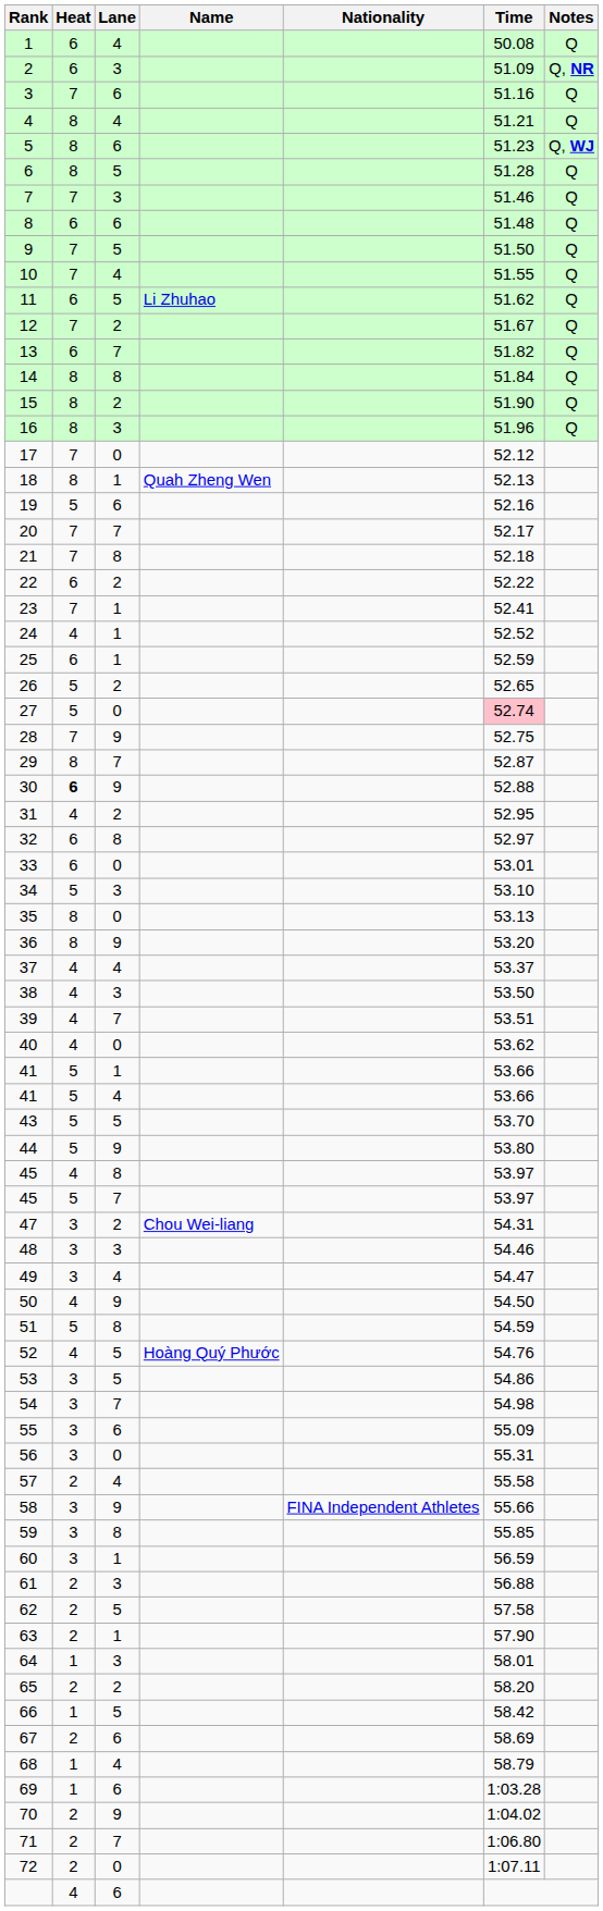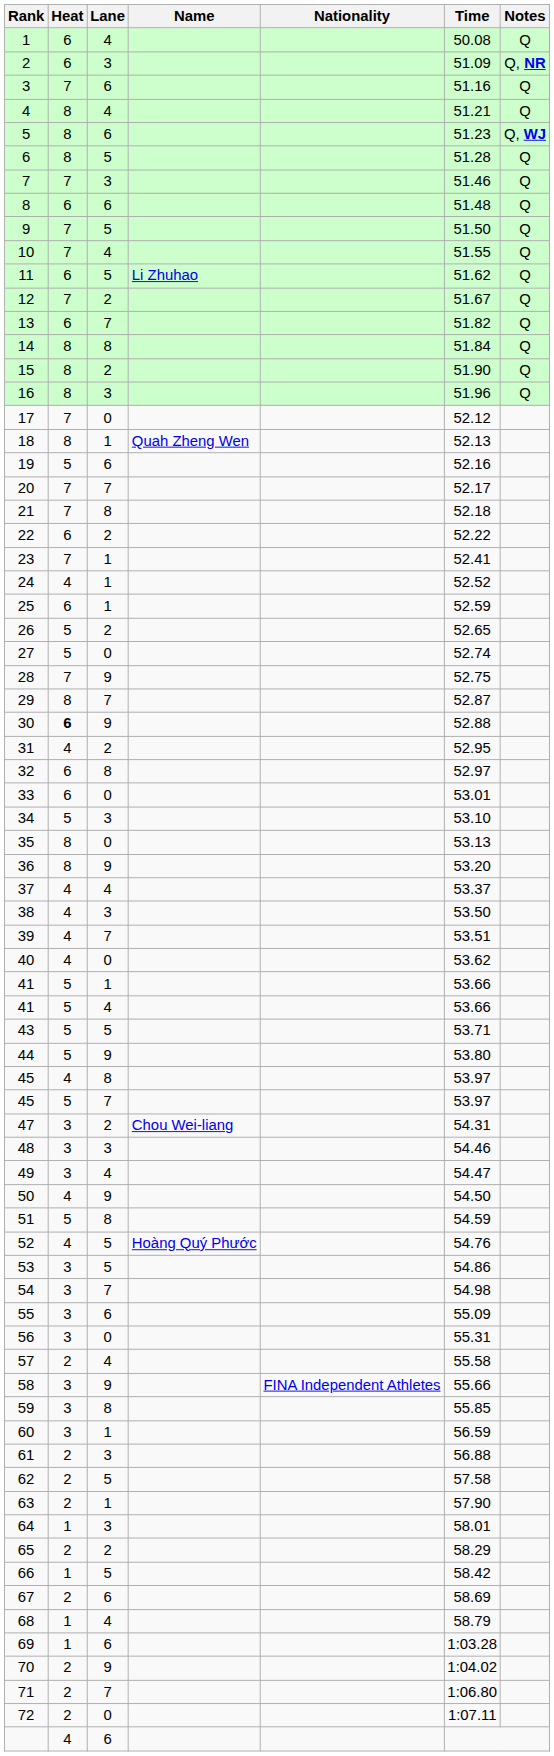 <table class="wikitable sortable" style="text-align:center">
 <tr>
 <th>Rank</th>
 <th>Heat</th>
 <th>Lane</th>
 <th>Name</th>
 <th>Nationality</th>
 <th>Time</th>
 <th>Notes</th>
 </tr>
 <tr bgcolor=ccffcc>
 <td>1</td>
 <td>6</td>
 <td>4</td>
 <td align=left></td>
 <td align=left></td>
 <td>50.08</td>
 <td>Q</td>
 </tr>
 <tr bgcolor=ccffcc>
 <td>2</td>
 <td>6</td>
 <td>3</td>
 <td align=left></td>
 <td align=left></td>
 <td>51.09</td>
 <td>Q, <strong><a href='#'>NR</a></strong></td>
 </tr>
 <tr bgcolor=ccffcc>
 <td>3</td>
 <td>7</td>
 <td>6</td>
 <td align=left></td>
 <td align=left></td>
 <td>51.16</td>
 <td>Q</td>
 </tr>
 <tr bgcolor=ccffcc>
 <td>4</td>
 <td>8</td>
 <td>4</td>
 <td align=left></td>
 <td align=left></td>
 <td>51.21</td>
 <td>Q</td>
 </tr>
 <tr bgcolor=ccffcc>
 <td>5</td>
 <td>8</td>
 <td>6</td>
 <td align=left></td>
 <td align=left></td>
 <td>51.23</td>
 <td>Q, <strong><a href='#'>WJ</a></strong></td>
 </tr>
 <tr bgcolor=ccffcc>
 <td>6</td>
 <td>8</td>
 <td>5</td>
 <td align=left></td>
 <td align=left></td>
 <td>51.28</td>
 <td>Q</td>
 </tr>
 <tr bgcolor=ccffcc>
 <td>7</td>
 <td>7</td>
 <td>3</td>
 <td align=left></td>
 <td align=left></td>
 <td>51.46</td>
 <td>Q</td>
 </tr>
 <tr bgcolor=ccffcc>
 <td>8</td>
 <td>6</td>
 <td>6</td>
 <td align=left></td>
 <td align=left></td>
 <td>51.48</td>
 <td>Q</td>
 </tr>
 <tr bgcolor=ccffcc>
 <td>9</td>
 <td>7</td>
 <td>5</td>
 <td align=left></td>
 <td align=left></td>
 <td>51.50</td>
 <td>Q</td>
 </tr>
 <tr bgcolor=ccffcc>
 <td>10</td>
 <td>7</td>
 <td>4</td>
 <td align=left></td>
 <td align=left></td>
 <td>51.55</td>
 <td>Q</td>
 </tr>
 <tr bgcolor=ccffcc>
 <td>11</td>
 <td>6</td>
 <td>5</td>
 <td align=left><a href='#'>Li Zhuhao</a></td>
 <td align=left></td>
 <td>51.62</td>
 <td>Q</td>
 </tr>
 <tr bgcolor=ccffcc>
 <td>12</td>
 <td>7</td>
 <td>2</td>
 <td align=left></td>
 <td align=left></td>
 <td>51.67</td>
 <td>Q</td>
 </tr>
 <tr bgcolor=ccffcc>
 <td>13</td>
 <td>6</td>
 <td>7</td>
 <td align=left></td>
 <td align=left></td>
 <td>51.82</td>
 <td>Q</td>
 </tr>
 <tr bgcolor=ccffcc>
 <td>14</td>
 <td>8</td>
 <td>8</td>
 <td align=left></td>
 <td align=left></td>
 <td>51.84</td>
 <td>Q</td>
 </tr>
 <tr bgcolor=ccffcc>
 <td>15</td>
 <td>8</td>
 <td>2</td>
 <td align=left></td>
 <td align=left></td>
 <td>51.90</td>
 <td>Q</td>
 </tr>
 <tr bgcolor=ccffcc>
 <td>16</td>
 <td>8</td>
 <td>3</td>
 <td align=left></td>
 <td align=left></td>
 <td>51.96</td>
 <td>Q</td>
 </tr>
 <tr>
 <td>17</td>
 <td>7</td>
 <td>0</td>
 <td align=left></td>
 <td align=left></td>
 <td>52.12</td>
 <td></td>
 </tr>
 <tr>
 <td>18</td>
 <td>8</td>
 <td>1</td>
 <td align=left><a href='#'>Quah Zheng Wen</a></td>
 <td align=left></td>
 <td>52.13</td>
 <td></td>
 </tr>
 <tr>
 <td>19</td>
 <td>5</td>
 <td>6</td>
 <td align=left></td>
 <td align=left></td>
 <td>52.16</td>
 <td></td>
 </tr>
 <tr>
 <td>20</td>
 <td>7</td>
 <td>7</td>
 <td align=left></td>
 <td align=left></td>
 <td>52.17</td>
 <td></td>
 </tr>
 <tr>
 <td>21</td>
 <td>7</td>
 <td>8</td>
 <td align=left></td>
 <td align=left></td>
 <td>52.18</td>
 <td></td>
 </tr>
 <tr>
 <td>22</td>
 <td>6</td>
 <td>2</td>
 <td align=left></td>
 <td align=left></td>
 <td>52.22</td>
 <td></td>
 </tr>
 <tr>
 <td>23</td>
 <td>7</td>
 <td>1</td>
 <td align=left></td>
 <td align=left></td>
 <td>52.41</td>
 <td></td>
 </tr>
 <tr>
 <td>24</td>
 <td>4</td>
 <td>1</td>
 <td align=left></td>
 <td align=left></td>
 <td>52.52</td>
 <td></td>
 </tr>
 <tr>
 <td>25</td>
 <td>6</td>
 <td>1</td>
 <td align=left></td>
 <td align=left></td>
 <td>52.59</td>
 <td></td>
 </tr>
 <tr>
 <td>26</td>
 <td>5</td>
 <td>2</td>
 <td align=left></td>
 <td align=left></td>
 <td>52.65</td>
 <td></td>
 </tr>
 <tr>
 <td>27</td>
 <td>5</td>
 <td>0</td>
 <td align=left></td>
 <td align=left></td>
-<td style="background: pink;">52.74</td>
+<td>52.74</td>
 <td></td>
 </tr>
 <tr>
 <td>28</td>
 <td>7</td>
 <td>9</td>
 <td align=left></td>
 <td align=left></td>
 <td>52.75</td>
 <td></td>
 </tr>
 <tr>
 <td>29</td>
 <td>8</td>
 <td>7</td>
 <td align=left></td>
 <td align=left></td>
 <td>52.87</td>
 <td></td>
 </tr>
 <tr>
 <td>30</td>
 <td><strong>6</strong></td>
 <td>9</td>
 <td align=left></td>
 <td align=left></td>
 <td>52.88</td>
 <td></td>
 </tr>
 <tr>
 <td>31</td>
 <td>4</td>
 <td>2</td>
 <td align=left></td>
 <td align=left></td>
 <td>52.95</td>
 <td></td>
 </tr>
 <tr>
 <td>32</td>
 <td>6</td>
 <td>8</td>
 <td align=left></td>
 <td align=left></td>
 <td>52.97</td>
 <td></td>
 </tr>
 <tr>
 <td>33</td>
 <td>6</td>
 <td>0</td>
 <td align=left></td>
 <td align=left></td>
 <td>53.01</td>
 <td></td>
 </tr>
 <tr>
 <td>34</td>
 <td>5</td>
 <td>3</td>
 <td align=left></td>
 <td align=left></td>
 <td>53.10</td>
 <td></td>
 </tr>
 <tr>
 <td>35</td>
 <td>8</td>
 <td>0</td>
 <td align=left></td>
 <td align=left></td>
 <td>53.13</td>
 <td></td>
 </tr>
 <tr>
 <td>36</td>
 <td>8</td>
 <td>9</td>
 <td align=left></td>
 <td align=left></td>
 <td>53.20</td>
 <td></td>
 </tr>
 <tr>
 <td>37</td>
 <td>4</td>
 <td>4</td>
 <td align=left></td>
 <td align=left></td>
 <td>53.37</td>
 <td></td>
 </tr>
 <tr>
 <td>38</td>
 <td>4</td>
 <td>3</td>
 <td align=left></td>
 <td align=left></td>
 <td>53.50</td>
 <td></td>
 </tr>
 <tr>
 <td>39</td>
 <td>4</td>
 <td>7</td>
 <td align=left></td>
 <td align=left></td>
 <td>53.51</td>
 <td></td>
 </tr>
 <tr>
 <td>40</td>
 <td>4</td>
 <td>0</td>
 <td align=left></td>
 <td align=left></td>
 <td>53.62</td>
 <td></td>
 </tr>
 <tr>
 <td>41</td>
 <td>5</td>
 <td>1</td>
 <td align=left></td>
 <td align=left></td>
 <td>53.66</td>
 <td></td>
 </tr>
 <tr>
 <td>41</td>
 <td>5</td>
 <td>4</td>
 <td align=left></td>
 <td align=left></td>
 <td>53.66</td>
 <td></td>
 </tr>
 <tr>
 <td>43</td>
 <td>5</td>
 <td>5</td>
 <td align=left></td>
 <td align=left></td>
-<td>53.70</td>
+<td>53.71</td>
 <td></td>
 </tr>
 <tr>
 <td>44</td>
 <td>5</td>
 <td>9</td>
 <td align=left></td>
 <td align=left></td>
 <td>53.80</td>
 <td></td>
 </tr>
 <tr>
 <td>45</td>
 <td>4</td>
 <td>8</td>
 <td align=left></td>
 <td align=left></td>
 <td>53.97</td>
 <td></td>
 </tr>
 <tr>
 <td>45</td>
 <td>5</td>
 <td>7</td>
 <td align=left></td>
 <td align=left></td>
 <td>53.97</td>
 <td></td>
 </tr>
 <tr>
 <td>47</td>
 <td>3</td>
 <td>2</td>
 <td align=left><a href='#'>Chou Wei-liang</a></td>
 <td align=left></td>
 <td>54.31</td>
 <td></td>
 </tr>
 <tr>
 <td>48</td>
 <td>3</td>
 <td>3</td>
 <td align=left></td>
 <td align=left></td>
 <td>54.46</td>
 <td></td>
 </tr>
 <tr>
 <td>49</td>
 <td>3</td>
 <td>4</td>
 <td align=left></td>
 <td align=left></td>
 <td>54.47</td>
 <td></td>
 </tr>
 <tr>
 <td>50</td>
 <td>4</td>
 <td>9</td>
 <td align=left></td>
 <td align=left></td>
 <td>54.50</td>
 <td></td>
 </tr>
 <tr>
 <td>51</td>
 <td>5</td>
 <td>8</td>
 <td align=left></td>
 <td align=left></td>
 <td>54.59</td>
 <td></td>
 </tr>
 <tr>
 <td>52</td>
 <td>4</td>
 <td>5</td>
 <td align=left><a href='#'>Hoàng Quý Phước</a></td>
 <td align=left></td>
 <td>54.76</td>
 <td></td>
 </tr>
 <tr>
 <td>53</td>
 <td>3</td>
 <td>5</td>
 <td align=left></td>
 <td align=left></td>
 <td>54.86</td>
 <td></td>
 </tr>
 <tr>
 <td>54</td>
 <td>3</td>
 <td>7</td>
 <td align=left></td>
 <td align=left></td>
 <td>54.98</td>
 <td></td>
 </tr>
 <tr>
 <td>55</td>
 <td>3</td>
 <td>6</td>
 <td align=left></td>
 <td align=left></td>
 <td>55.09</td>
 <td></td>
 </tr>
 <tr>
 <td>56</td>
 <td>3</td>
 <td>0</td>
 <td align=left></td>
 <td align=left></td>
 <td>55.31</td>
 <td></td>
 </tr>
 <tr>
 <td>57</td>
 <td>2</td>
 <td>4</td>
 <td align=left></td>
 <td align=left></td>
 <td>55.58</td>
 <td></td>
 </tr>
 <tr>
 <td>58</td>
 <td>3</td>
 <td>9</td>
 <td align=left></td>
 <td align=left><a href='#'>FINA Independent Athletes</a></td>
 <td>55.66</td>
 <td></td>
 </tr>
 <tr>
 <td>59</td>
 <td>3</td>
 <td>8</td>
 <td align=left></td>
 <td align=left></td>
 <td>55.85</td>
 <td></td>
 </tr>
 <tr>
 <td>60</td>
 <td>3</td>
 <td>1</td>
 <td align=left></td>
 <td align=left></td>
 <td>56.59</td>
 <td></td>
 </tr>
 <tr>
 <td>61</td>
 <td>2</td>
 <td>3</td>
 <td align=left></td>
 <td align=left></td>
 <td>56.88</td>
 <td></td>
 </tr>
 <tr>
 <td>62</td>
 <td>2</td>
 <td>5</td>
 <td align=left></td>
 <td align=left></td>
 <td>57.58</td>
 <td></td>
 </tr>
 <tr>
 <td>63</td>
 <td>2</td>
 <td>1</td>
 <td align=left></td>
 <td align=left></td>
 <td>57.90</td>
 <td></td>
 </tr>
 <tr>
 <td>64</td>
 <td>1</td>
 <td>3</td>
 <td align=left></td>
 <td align=left></td>
 <td>58.01</td>
 <td></td>
 </tr>
 <tr>
 <td>65</td>
 <td>2</td>
 <td>2</td>
 <td align=left></td>
 <td align=left></td>
-<td>58.20</td>
+<td>58.29</td>
 <td></td>
 </tr>
 <tr>
 <td>66</td>
 <td>1</td>
 <td>5</td>
 <td align=left></td>
 <td align=left></td>
 <td>58.42</td>
 <td></td>
 </tr>
 <tr>
 <td>67</td>
 <td>2</td>
 <td>6</td>
 <td align=left></td>
 <td align=left></td>
 <td>58.69</td>
 <td></td>
 </tr>
 <tr>
 <td>68</td>
 <td>1</td>
 <td>4</td>
 <td align=left></td>
 <td align=left></td>
 <td>58.79</td>
 <td></td>
 </tr>
 <tr>
 <td>69</td>
 <td>1</td>
 <td>6</td>
 <td align=left></td>
 <td align=left></td>
 <td>1:03.28</td>
 <td></td>
 </tr>
 <tr>
 <td>70</td>
 <td>2</td>
 <td>9</td>
 <td align=left></td>
 <td align=left></td>
 <td>1:04.02</td>
 <td></td>
 </tr>
 <tr>
 <td>71</td>
 <td>2</td>
 <td>7</td>
 <td align=left></td>
 <td align=left></td>
 <td>1:06.80</td>
 <td></td>
 </tr>
 <tr>
 <td>72</td>
 <td>2</td>
 <td>0</td>
 <td align=left></td>
 <td align=left></td>
 <td>1:07.11</td>
 <td></td>
 </tr>
 <tr>
 <td></td>
 <td>4</td>
 <td>6</td>
 <td align=left></td>
 <td align=left></td>
 <td colspan=2></td>
 </tr>
 </table>
